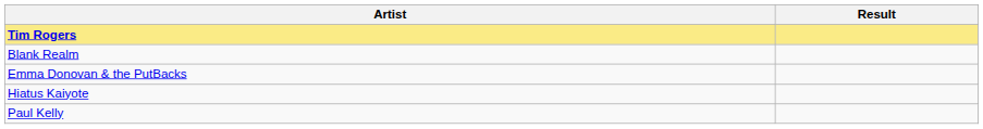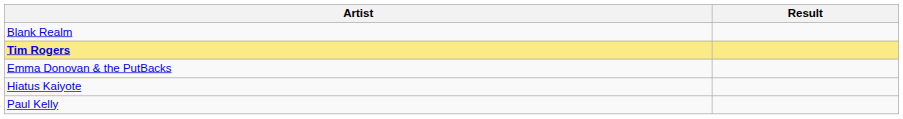 <table class="sortable wikitable">
 <tr>
 <th width="19%">Artist</th>
 <th width="5%">Result</th>
 </tr>
+<tr>
+<td><a href='#'>Blank Realm</a></td>
+<td></td>
+</tr>
 <tr style="background:#FAEB86">
 <td><strong><a href='#'>Tim Rogers</a></strong></td>
-<td></td>
-</tr>
-<tr>
-<td><a href='#'>Blank Realm</a></td>
 <td></td>
 </tr>
 <tr>
 <td><a href='#'>Emma Donovan & the PutBacks</a></td>
 <td></td>
 </tr>
 <tr>
 <td><a href='#'>Hiatus Kaiyote</a></td>
 <td></td>
 </tr>
 <tr>
 <td><a href='#'>Paul Kelly</a></td>
 <td></td>
 </tr>
 </table>
